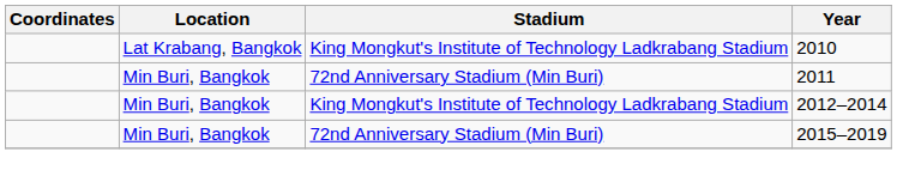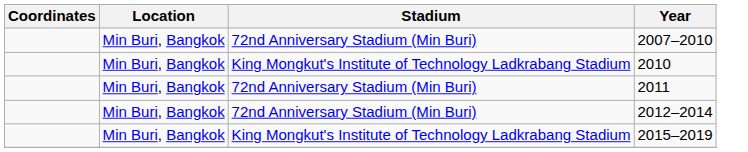 <table class="wikitable sortable">
 <tr>
 <th>Coordinates</th>
 <th>Location</th>
 <th>Stadium</th>
 <th>Year</th>
 </tr>
 <tr>
 <td></td>
-<td><a href='#'>Lat Krabang</a>, <a href='#'>Bangkok</a></td>
+<td><a href='#'>Min Buri</a>, <a href='#'>Bangkok</a></td>
+<td><a href='#'>72nd Anniversary Stadium (Min Buri)</a></td>
+<td>2007–2010</td>
+</tr>
+<tr>
+<td></td>
+<td><a href='#'>Min Buri</a>, <a href='#'>Bangkok</a></td>
 <td><a href='#'>King Mongkut's Institute of Technology Ladkrabang Stadium</a></td>
 <td>2010</td>
 </tr>
 <tr>
 <td></td>
 <td><a href='#'>Min Buri</a>, <a href='#'>Bangkok</a></td>
 <td><a href='#'>72nd Anniversary Stadium (Min Buri)</a></td>
 <td>2011</td>
 </tr>
 <tr>
 <td></td>
 <td><a href='#'>Min Buri</a>, <a href='#'>Bangkok</a></td>
-<td><a href='#'>King Mongkut's Institute of Technology Ladkrabang Stadium</a></td>
+<td><a href='#'>72nd Anniversary Stadium (Min Buri)</a></td>
 <td>2012–2014</td>
 </tr>
 <tr>
 <td></td>
 <td><a href='#'>Min Buri</a>, <a href='#'>Bangkok</a></td>
-<td><a href='#'>72nd Anniversary Stadium (Min Buri)</a></td>
+<td><a href='#'>King Mongkut's Institute of Technology Ladkrabang Stadium</a></td>
 <td>2015–2019</td>
 </tr>
 <tr>
 </tr>
 </table>
